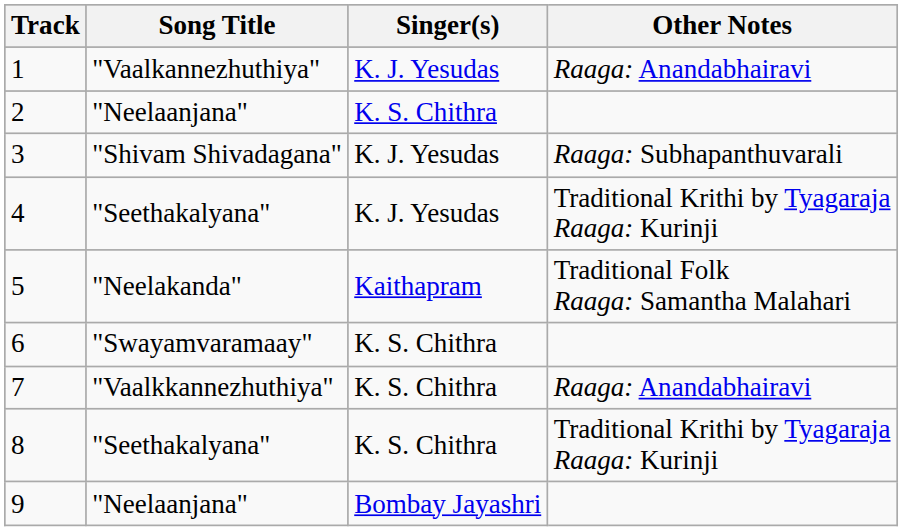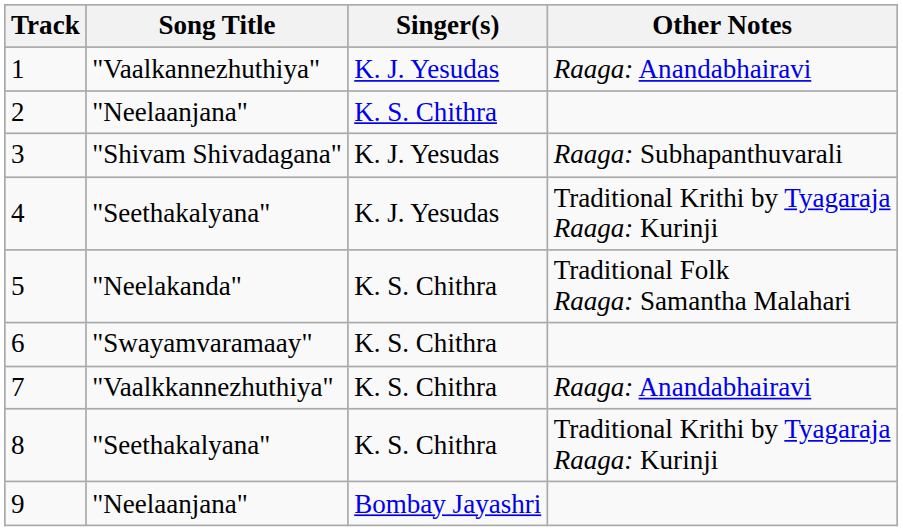 <table class="wikitable">
 <tr>
 <th>Track</th>
 <th>Song Title</th>
 <th>Singer(s)</th>
 <th>Other Notes</th>
 </tr>
 <tr>
 <td>1</td>
 <td>"Vaalkannezhuthiya"</td>
 <td><a href='#'>K. J. Yesudas</a></td>
 <td><em>Raaga:</em> <a href='#'>Anandabhairavi</a></td>
 </tr>
 <tr>
 <td>2</td>
 <td>"Neelaanjana"</td>
 <td><a href='#'>K. S. Chithra</a></td>
 <td></td>
 </tr>
 <tr>
 <td>3</td>
 <td>"Shivam Shivadagana"</td>
 <td>K. J. Yesudas</td>
 <td><em>Raaga:</em> Subhapanthuvarali</td>
 </tr>
 <tr>
 <td>4</td>
 <td>"Seethakalyana"</td>
 <td>K. J. Yesudas</td>
 <td>Traditional Krithi by <a href='#'>Tyagaraja</a><br><em>Raaga:</em> Kurinji</td>
 </tr>
 <tr>
 <td>5</td>
 <td>"Neelakanda"</td>
-<td><a href='#'>Kaithapram</a></td>
+<td>K. S. Chithra</td>
 <td>Traditional Folk<br><em>Raaga:</em> Samantha Malahari</td>
 </tr>
 <tr>
 <td>6</td>
 <td>"Swayamvaramaay"</td>
 <td>K. S. Chithra</td>
 <td></td>
 </tr>
 <tr>
 <td>7</td>
 <td>"Vaalkkannezhuthiya"</td>
 <td>K. S. Chithra</td>
 <td><em>Raaga:</em> <a href='#'>Anandabhairavi</a></td>
 </tr>
 <tr>
 <td>8</td>
 <td>"Seethakalyana"</td>
 <td>K. S. Chithra</td>
 <td>Traditional Krithi by <a href='#'>Tyagaraja</a><br><em>Raaga:</em> Kurinji</td>
 </tr>
 <tr>
 <td>9</td>
 <td>"Neelaanjana"</td>
 <td><a href='#'>Bombay Jayashri</a></td>
 <td></td>
 </tr>
 </table>
